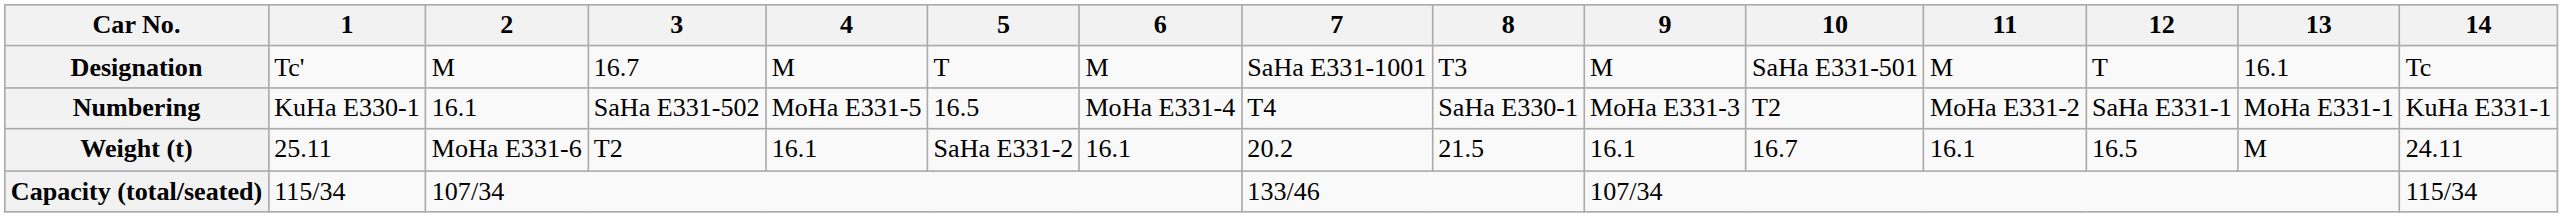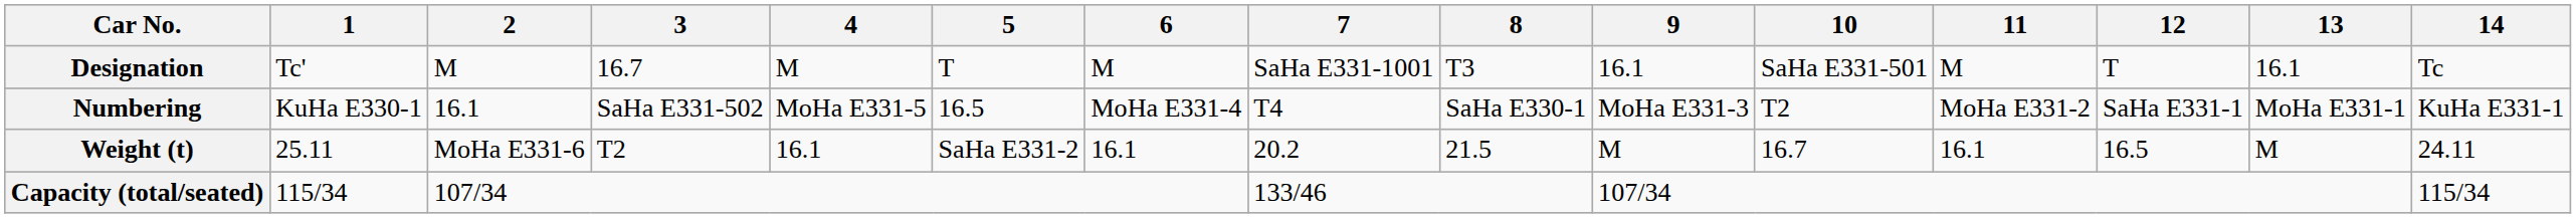 <table class="wikitable">
 <tr>
 <th>Car No.</th>
 <th>1</th>
 <th>2</th>
 <th>3</th>
 <th>4</th>
 <th>5</th>
 <th>6</th>
 <th>7</th>
 <th>8</th>
 <th>9</th>
 <th>10</th>
 <th>11</th>
 <th>12</th>
 <th>13</th>
 <th>14</th>
 </tr>
 <tr>
 <th>Designation</th>
 <td>Tc'</td>
 <td>M</td>
 <td>16.7</td>
 <td>M</td>
 <td>T</td>
 <td>M</td>
 <td>SaHa E331-1001</td>
 <td>T3</td>
-<td>M</td>
+<td>16.1</td>
 <td>SaHa E331-501</td>
 <td>M</td>
 <td>T</td>
 <td>16.1</td>
 <td>Tc</td>
 </tr>
 <tr>
 <th>Numbering</th>
 <td>KuHa E330-1</td>
 <td>16.1</td>
 <td>SaHa E331-502</td>
 <td>MoHa E331-5</td>
 <td>16.5</td>
 <td>MoHa E331-4</td>
 <td>T4</td>
 <td>SaHa E330-1</td>
 <td>MoHa E331-3</td>
 <td>T2</td>
 <td>MoHa E331-2</td>
 <td>SaHa E331-1</td>
 <td>MoHa E331-1</td>
 <td>KuHa E331-1</td>
 </tr>
 <tr>
 <th>Weight (t)</th>
 <td>25.11</td>
 <td>MoHa E331-6</td>
 <td>T2</td>
 <td>16.1</td>
 <td>SaHa E331-2</td>
 <td>16.1</td>
 <td>20.2</td>
 <td>21.5</td>
-<td>16.1</td>
+<td>M</td>
 <td>16.7</td>
 <td>16.1</td>
 <td>16.5</td>
 <td>M</td>
 <td>24.11</td>
 </tr>
 <tr>
 <th>Capacity (total/seated)</th>
 <td>115/34</td>
 <td colspan="5">107/34</td>
 <td colspan="2">133/46</td>
 <td colspan="5">107/34</td>
 <td>115/34</td>
 </tr>
 </table>
